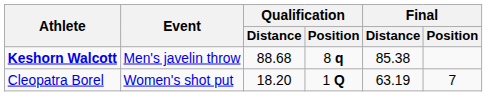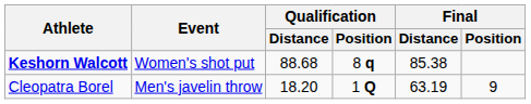 <table class=wikitable style="font-size:90%">
 <tr>
 <th rowspan="2">Athlete</th>
 <th rowspan="2">Event</th>
 <th colspan="2">Qualification</th>
 <th colspan="2">Final</th>
 </tr>
 <tr style="font-size:95%">
 <th>Distance</th>
 <th>Position</th>
 <th>Distance</th>
 <th>Position</th>
 </tr>
 <tr align=center>
 <td align=left><strong><a href='#'>Keshorn Walcott</a></strong></td>
-<td align=left><a href='#'>Men's javelin throw</a></td>
+<td align=left><a href='#'>Women's shot put</a></td>
 <td>88.68</td>
 <td>8 <strong>q</strong></td>
 <td>85.38</td>
 <td></td>
 </tr>
 <tr align=center>
 <td align=left><a href='#'>Cleopatra Borel</a></td>
-<td align=left><a href='#'>Women's shot put</a></td>
+<td align=left><a href='#'>Men's javelin throw</a></td>
 <td>18.20</td>
 <td>1 <strong>Q</strong></td>
 <td>63.19</td>
-<td>7</td>
+<td>9</td>
 </tr>
 </table>
